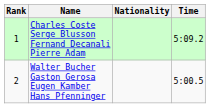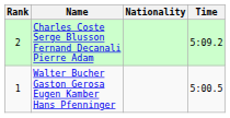 <table class="wikitable sortable" style="text-align:center">
 <tr>
 <th>Rank</th>
 <th>Name</th>
 <th>Nationality</th>
 <th>Time</th>
 </tr>
 <tr bgcolor=ccffcc>
-<td>1</td>
+<td>2</td>
 <td align=left><a href='#'>Charles Coste</a><br><a href='#'>Serge Blusson</a><br><a href='#'>Fernand Decanali</a><br><a href='#'>Pierre Adam</a></td>
 <td align=left></td>
 <td>5:09.2</td>
 </tr>
 <tr>
-<td>2</td>
+<td>1</td>
 <td align=left><a href='#'>Walter Bucher</a><br><a href='#'>Gaston Gerosa</a><br><a href='#'>Eugen Kamber</a><br><a href='#'>Hans Pfenninger</a></td>
 <td align=left></td>
 <td>5:00.5</td>
 </tr>
 </table>
